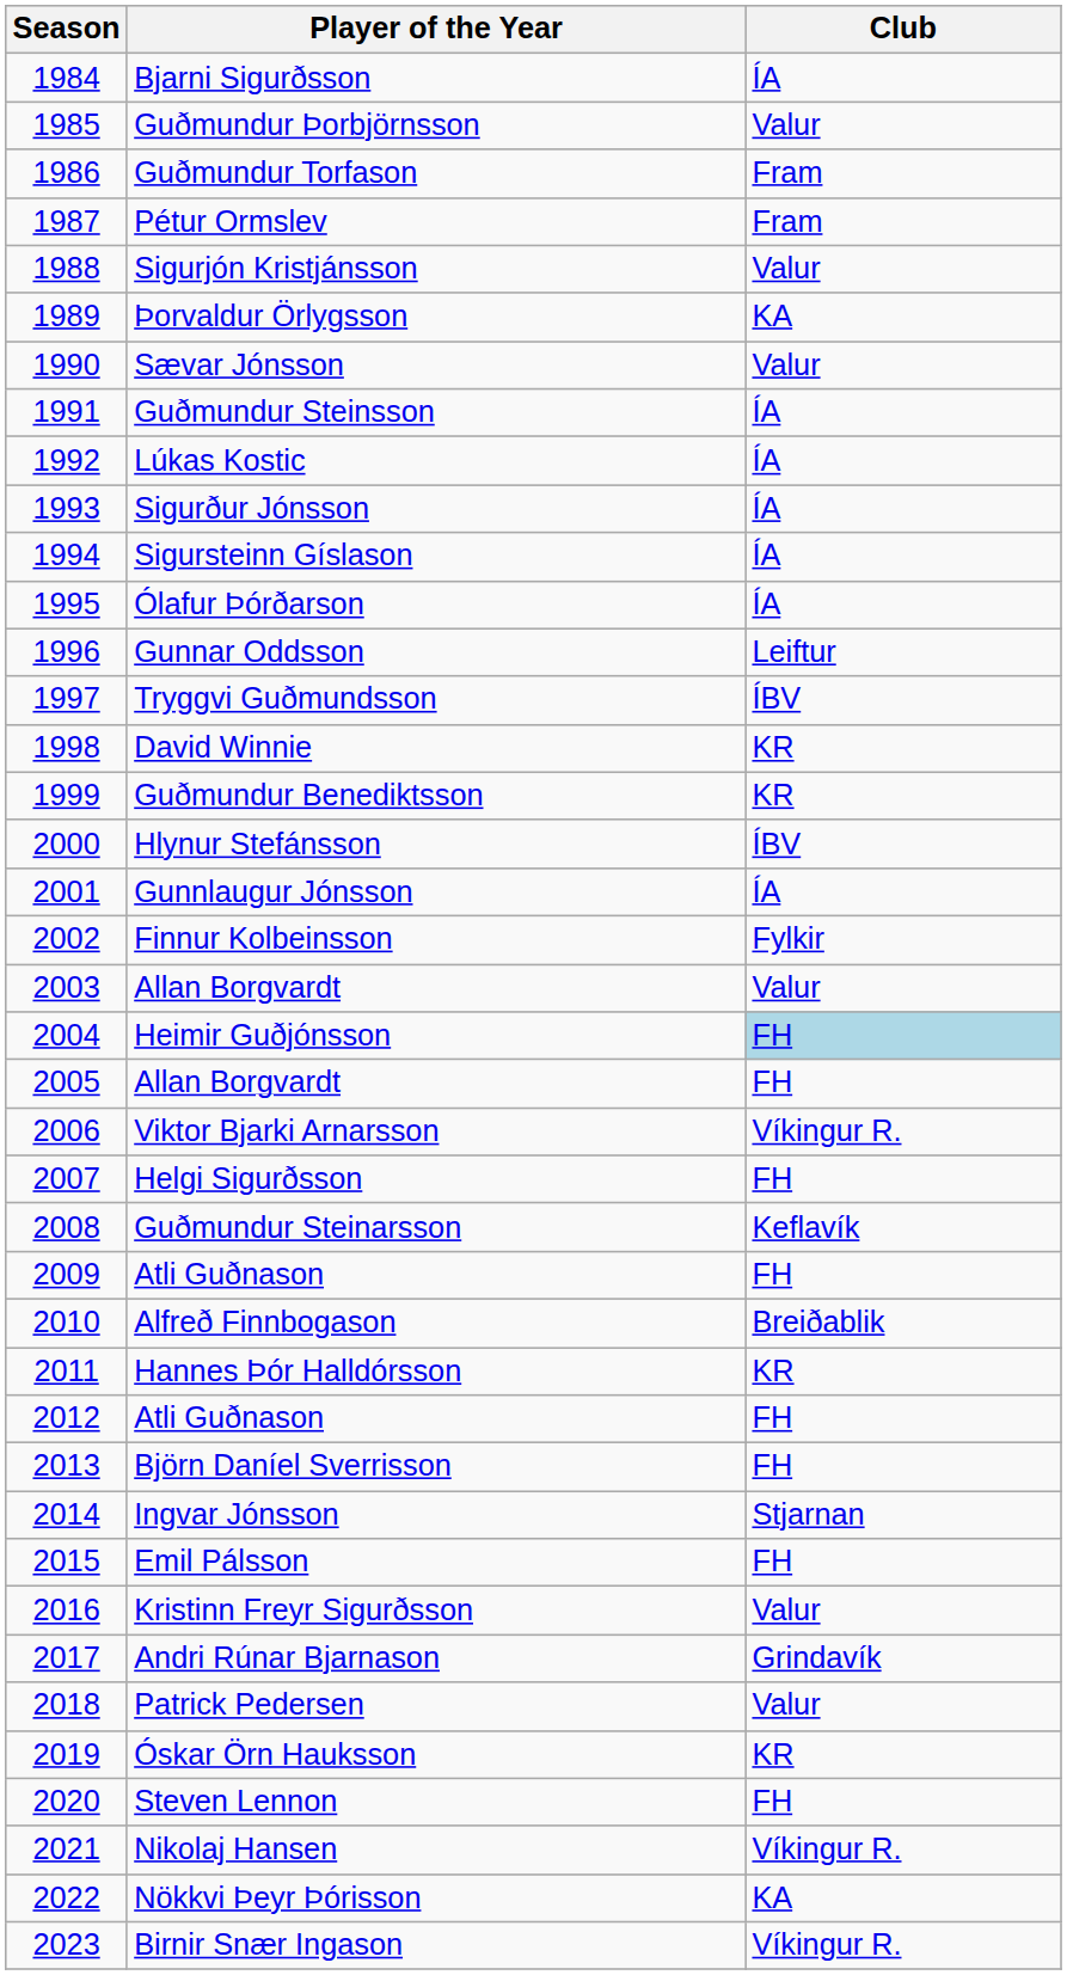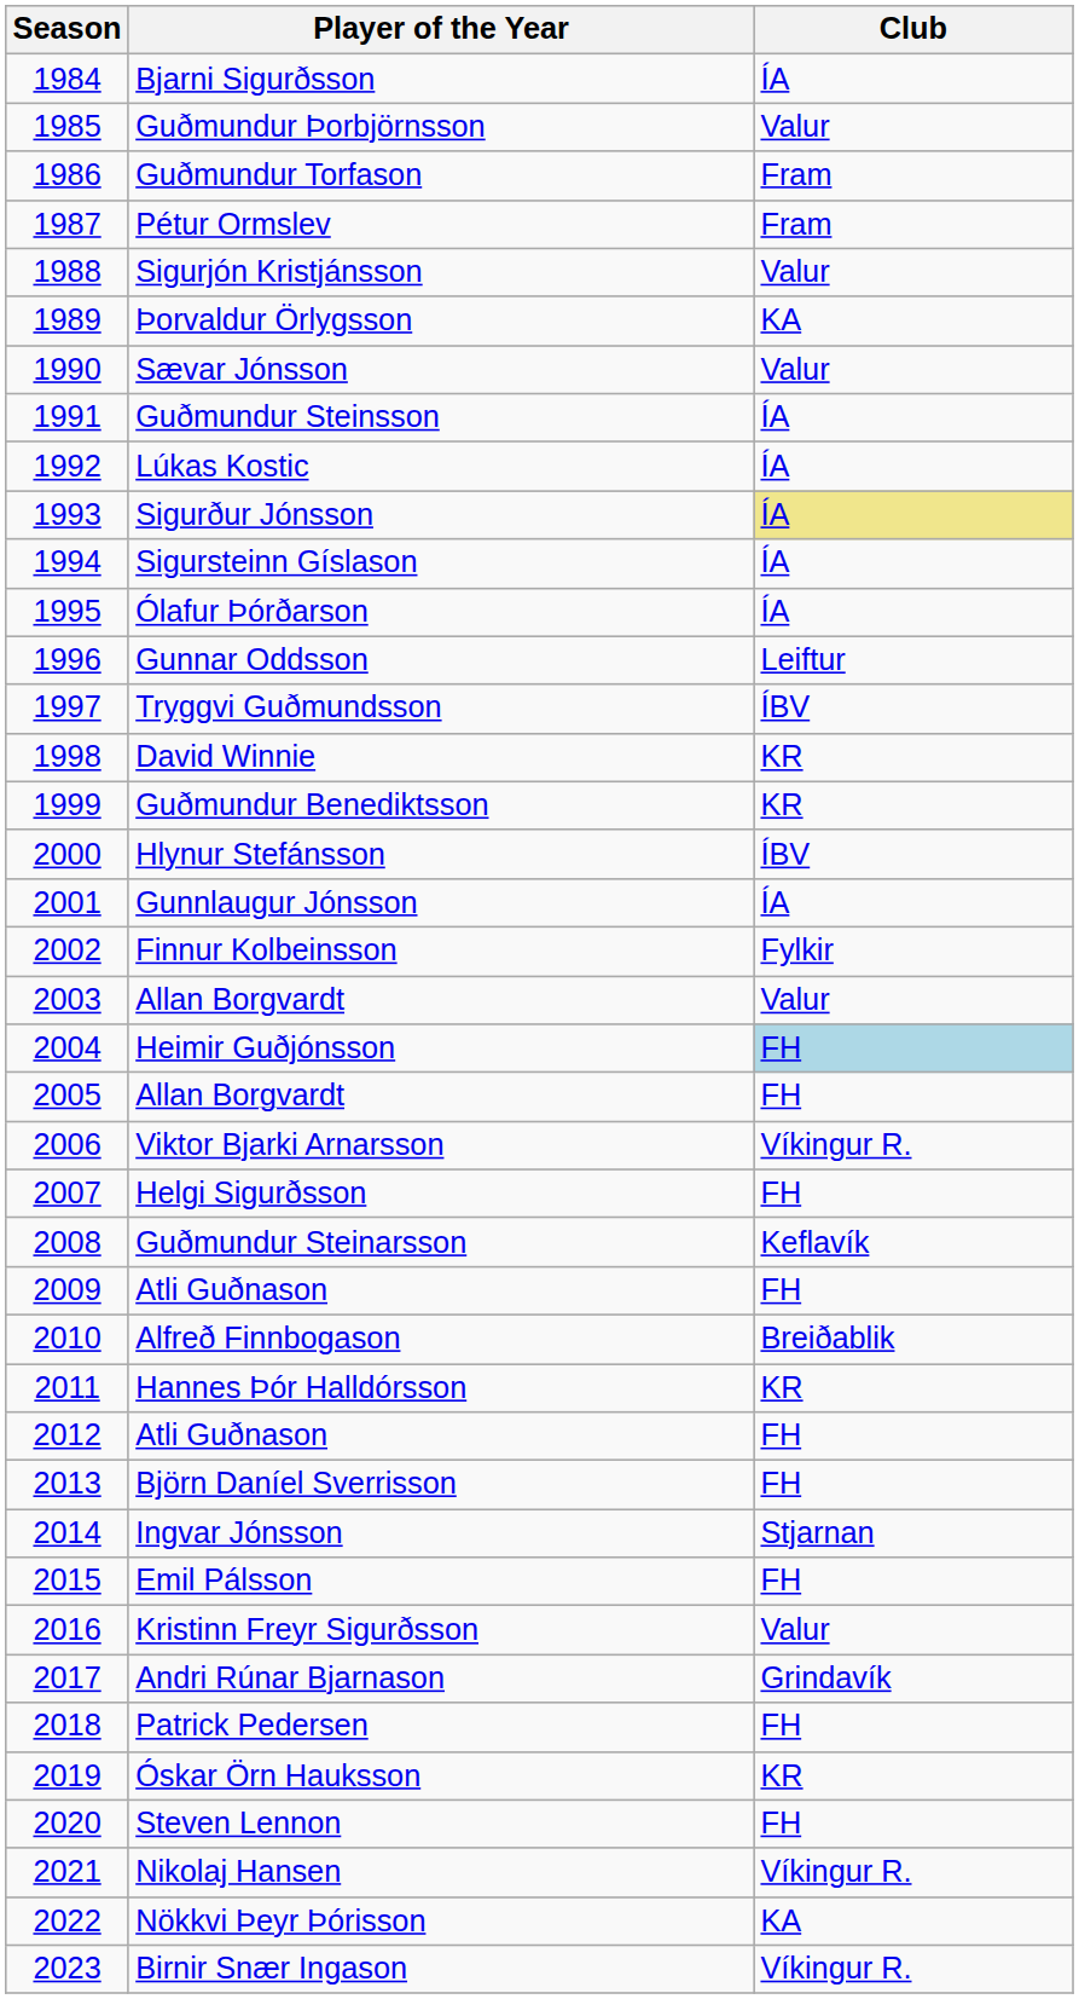 <table class="wikitable">
 <tr>
 <th>Season</th>
 <th align="left" style="width: 20em">Player of the Year</th>
 <th align="left" style="width: 10em">Club</th>
 </tr>
 <tr>
 <td align="center"><a href='#'>1984</a></td>
 <td> <a href='#'>Bjarni Sigurðsson</a></td>
 <td><a href='#'>ÍA</a></td>
 </tr>
 <tr>
 <td align="center"><a href='#'>1985</a></td>
 <td> <a href='#'>Guðmundur Þorbjörnsson</a></td>
 <td><a href='#'>Valur</a></td>
 </tr>
 <tr>
 <td align="center"><a href='#'>1986</a></td>
 <td> <a href='#'>Guðmundur Torfason</a></td>
 <td><a href='#'>Fram</a></td>
 </tr>
 <tr>
 <td align="center"><a href='#'>1987</a></td>
 <td> <a href='#'>Pétur Ormslev</a></td>
 <td><a href='#'>Fram</a></td>
 </tr>
 <tr>
 <td align="center"><a href='#'>1988</a></td>
 <td> <a href='#'>Sigurjón Kristjánsson</a></td>
 <td><a href='#'>Valur</a></td>
 </tr>
 <tr>
 <td align="center"><a href='#'>1989</a></td>
 <td> <a href='#'>Þorvaldur Örlygsson</a></td>
 <td><a href='#'>KA</a></td>
 </tr>
 <tr>
 <td align="center"><a href='#'>1990</a></td>
 <td> <a href='#'>Sævar Jónsson</a></td>
 <td><a href='#'>Valur</a></td>
 </tr>
 <tr>
 <td align="center"><a href='#'>1991</a></td>
 <td> <a href='#'>Guðmundur Steinsson</a></td>
 <td><a href='#'>ÍA</a></td>
 </tr>
 <tr>
 <td align="center"><a href='#'>1992</a></td>
 <td> <a href='#'>Lúkas Kostic</a></td>
 <td><a href='#'>ÍA</a></td>
 </tr>
 <tr>
 <td align="center"><a href='#'>1993</a></td>
 <td> <a href='#'>Sigurður Jónsson</a></td>
-<td><a href='#'>ÍA</a></td>
+<td style="background: khaki;"><a href='#'>ÍA</a></td>
 </tr>
 <tr>
 <td align="center"><a href='#'>1994</a></td>
 <td> <a href='#'>Sigursteinn Gíslason</a></td>
 <td><a href='#'>ÍA</a></td>
 </tr>
 <tr>
 <td align="center"><a href='#'>1995</a></td>
 <td> <a href='#'>Ólafur Þórðarson</a></td>
 <td><a href='#'>ÍA</a></td>
 </tr>
 <tr>
 <td align="center"><a href='#'>1996</a></td>
 <td> <a href='#'>Gunnar Oddsson</a></td>
 <td><a href='#'>Leiftur</a></td>
 </tr>
 <tr>
 <td align="center"><a href='#'>1997</a></td>
 <td> <a href='#'>Tryggvi Guðmundsson</a></td>
 <td><a href='#'>ÍBV</a></td>
 </tr>
 <tr>
 <td align="center"><a href='#'>1998</a></td>
 <td> <a href='#'>David Winnie</a></td>
 <td><a href='#'>KR</a></td>
 </tr>
 <tr>
 <td align="center"><a href='#'>1999</a></td>
 <td> <a href='#'>Guðmundur Benediktsson</a></td>
 <td><a href='#'>KR</a></td>
 </tr>
 <tr>
 <td align="center"><a href='#'>2000</a></td>
 <td> <a href='#'>Hlynur Stefánsson</a></td>
 <td><a href='#'>ÍBV</a></td>
 </tr>
 <tr>
 <td align="center"><a href='#'>2001</a></td>
 <td> <a href='#'>Gunnlaugur Jónsson</a></td>
 <td><a href='#'>ÍA</a></td>
 </tr>
 <tr>
 <td align="center"><a href='#'>2002</a></td>
 <td> <a href='#'>Finnur Kolbeinsson</a></td>
 <td><a href='#'>Fylkir</a></td>
 </tr>
 <tr>
 <td align="center"><a href='#'>2003</a></td>
 <td> <a href='#'>Allan Borgvardt</a></td>
 <td><a href='#'>Valur</a></td>
 </tr>
 <tr>
 <td align="center"><a href='#'>2004</a></td>
 <td> <a href='#'>Heimir Guðjónsson</a></td>
 <td style="background: lightblue;"><a href='#'>FH</a></td>
 </tr>
 <tr>
 <td align="center"><a href='#'>2005</a></td>
 <td> <a href='#'>Allan Borgvardt</a></td>
 <td><a href='#'>FH</a></td>
 </tr>
 <tr>
 <td align="center"><a href='#'>2006</a></td>
 <td> <a href='#'>Viktor Bjarki Arnarsson</a></td>
 <td><a href='#'>Víkingur R.</a></td>
 </tr>
 <tr>
 <td align="center"><a href='#'>2007</a></td>
 <td> <a href='#'>Helgi Sigurðsson</a></td>
 <td><a href='#'>FH</a></td>
 </tr>
 <tr>
 <td align="center"><a href='#'>2008</a></td>
 <td> <a href='#'>Guðmundur Steinarsson</a></td>
 <td><a href='#'>Keflavík</a></td>
 </tr>
 <tr>
 <td align="center"><a href='#'>2009</a></td>
 <td> <a href='#'>Atli Guðnason</a></td>
 <td><a href='#'>FH</a></td>
 </tr>
 <tr>
 <td align="center"><a href='#'>2010</a></td>
 <td> <a href='#'>Alfreð Finnbogason</a></td>
 <td><a href='#'>Breiðablik</a></td>
 </tr>
 <tr>
 <td align="center"><a href='#'>2011</a></td>
 <td> <a href='#'>Hannes Þór Halldórsson</a></td>
 <td><a href='#'>KR</a></td>
 </tr>
 <tr>
 <td align="center"><a href='#'>2012</a></td>
 <td> <a href='#'>Atli Guðnason</a></td>
 <td><a href='#'>FH</a></td>
 </tr>
 <tr>
 <td align="center"><a href='#'>2013</a></td>
 <td> <a href='#'>Björn Daníel Sverrisson</a></td>
 <td><a href='#'>FH</a></td>
 </tr>
 <tr>
 <td align="center"><a href='#'>2014</a></td>
 <td> <a href='#'>Ingvar Jónsson</a></td>
 <td><a href='#'>Stjarnan</a></td>
 </tr>
 <tr>
 <td align="center"><a href='#'>2015</a></td>
 <td> <a href='#'>Emil Pálsson</a></td>
 <td><a href='#'>FH</a></td>
 </tr>
 <tr>
 <td align="center"><a href='#'>2016</a></td>
 <td> <a href='#'>Kristinn Freyr Sigurðsson</a></td>
 <td><a href='#'>Valur</a></td>
 </tr>
 <tr>
 <td align="center"><a href='#'>2017</a></td>
 <td> <a href='#'>Andri Rúnar Bjarnason</a></td>
 <td><a href='#'>Grindavík</a></td>
 </tr>
 <tr>
 <td align="center"><a href='#'>2018</a></td>
 <td> <a href='#'>Patrick Pedersen</a></td>
-<td><a href='#'>Valur</a></td>
+<td><a href='#'>FH</a></td>
 </tr>
 <tr>
 <td align="center"><a href='#'>2019</a></td>
 <td> <a href='#'>Óskar Örn Hauksson</a></td>
 <td><a href='#'>KR</a></td>
 </tr>
 <tr>
 <td align="center"><a href='#'>2020</a></td>
 <td> <a href='#'>Steven Lennon</a></td>
 <td><a href='#'>FH</a></td>
 </tr>
 <tr>
 <td align="center"><a href='#'>2021</a></td>
 <td> <a href='#'>Nikolaj Hansen</a></td>
 <td><a href='#'>Víkingur R.</a></td>
 </tr>
 <tr>
 <td align="center"><a href='#'>2022</a></td>
 <td> <a href='#'>Nökkvi Þeyr Þórisson</a></td>
 <td><a href='#'>KA</a></td>
 </tr>
 <tr>
 <td align="center"><a href='#'>2023</a></td>
 <td> <a href='#'>Birnir Snær Ingason</a></td>
 <td><a href='#'>Víkingur R.</a></td>
 </tr>
 </table>
